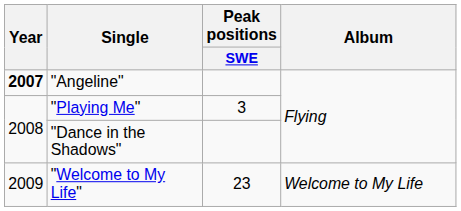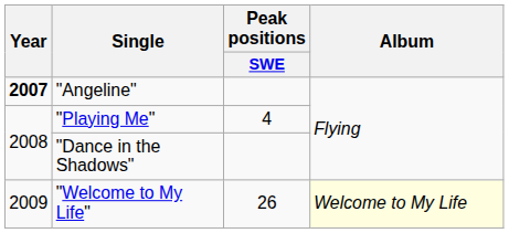 <table class="wikitable">
 <tr>
 <th align="center" rowspan="2" width="10">Year</th>
 <th align="center" rowspan="2" width="150">Single</th>
 <th align="center" colspan="1" width="20">Peak positions</th>
 <th align="center" rowspan="2" width="170">Album</th>
 </tr>
 <tr>
 <th scope="col" style="width:3em;font-size:90%;"><a href='#'>SWE</a><br></th>
 </tr>
 <tr>
 <td><strong>2007</strong></td>
 <td align="left">"Angeline"</td>
 <td align="center"></td>
 <td align="left" rowspan=3><em>Flying</em></td>
 </tr>
 <tr>
 <td rowspan=2>2008</td>
 <td align="left">"<a href='#'>Playing Me</a>"</td>
-<td align="center">3</td>
+<td align="center">4</td>
 </tr>
 <tr>
 <td align="left">"Dance in the Shadows"</td>
 <td align="center"></td>
 </tr>
 <tr>
 <td>2009</td>
 <td align="left">"<a href='#'>Welcome to My Life</a>"</td>
-<td align="center">23</td>
-<td align="left"><em>Welcome to My Life</em></td>
+<td align="center">26</td>
+<td align="left" style="background: lightyellow;"><em>Welcome to My Life</em></td>
 </tr>
 </table>
